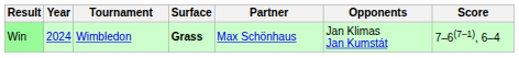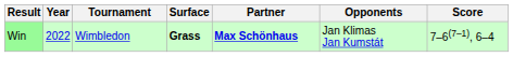 <table class="wikitable">
 <tr>
 <th>Result</th>
 <th>Year</th>
 <th style="width:130px">Tournament</th>
 <th>Surface</th>
 <th style="width:150px">Partner</th>
 <th style="width:150px">Opponents</th>
 <th style="width:110px" class="unsortable">Score</th>
 </tr>
 <tr style="background:#ccffcc;">
 <td bgcolor=98fb98>Win</td>
-<td><a href='#'>2024</a></td>
+<td><a href='#'>2022</a></td>
 <td><a href='#'>Wimbledon</a></td>
 <td><strong>Grass</strong></td>
-<td> <a href='#'>Max Schönhaus</a></td>
+<td><strong> <a href='#'>Max Schönhaus</a></strong></td>
 <td> Jan Klimas<br> <a href='#'>Jan Kumstát</a></td>
 <td>7–6<sup>(7–1)</sup>, 6–4</td>
 </tr>
 </table>
